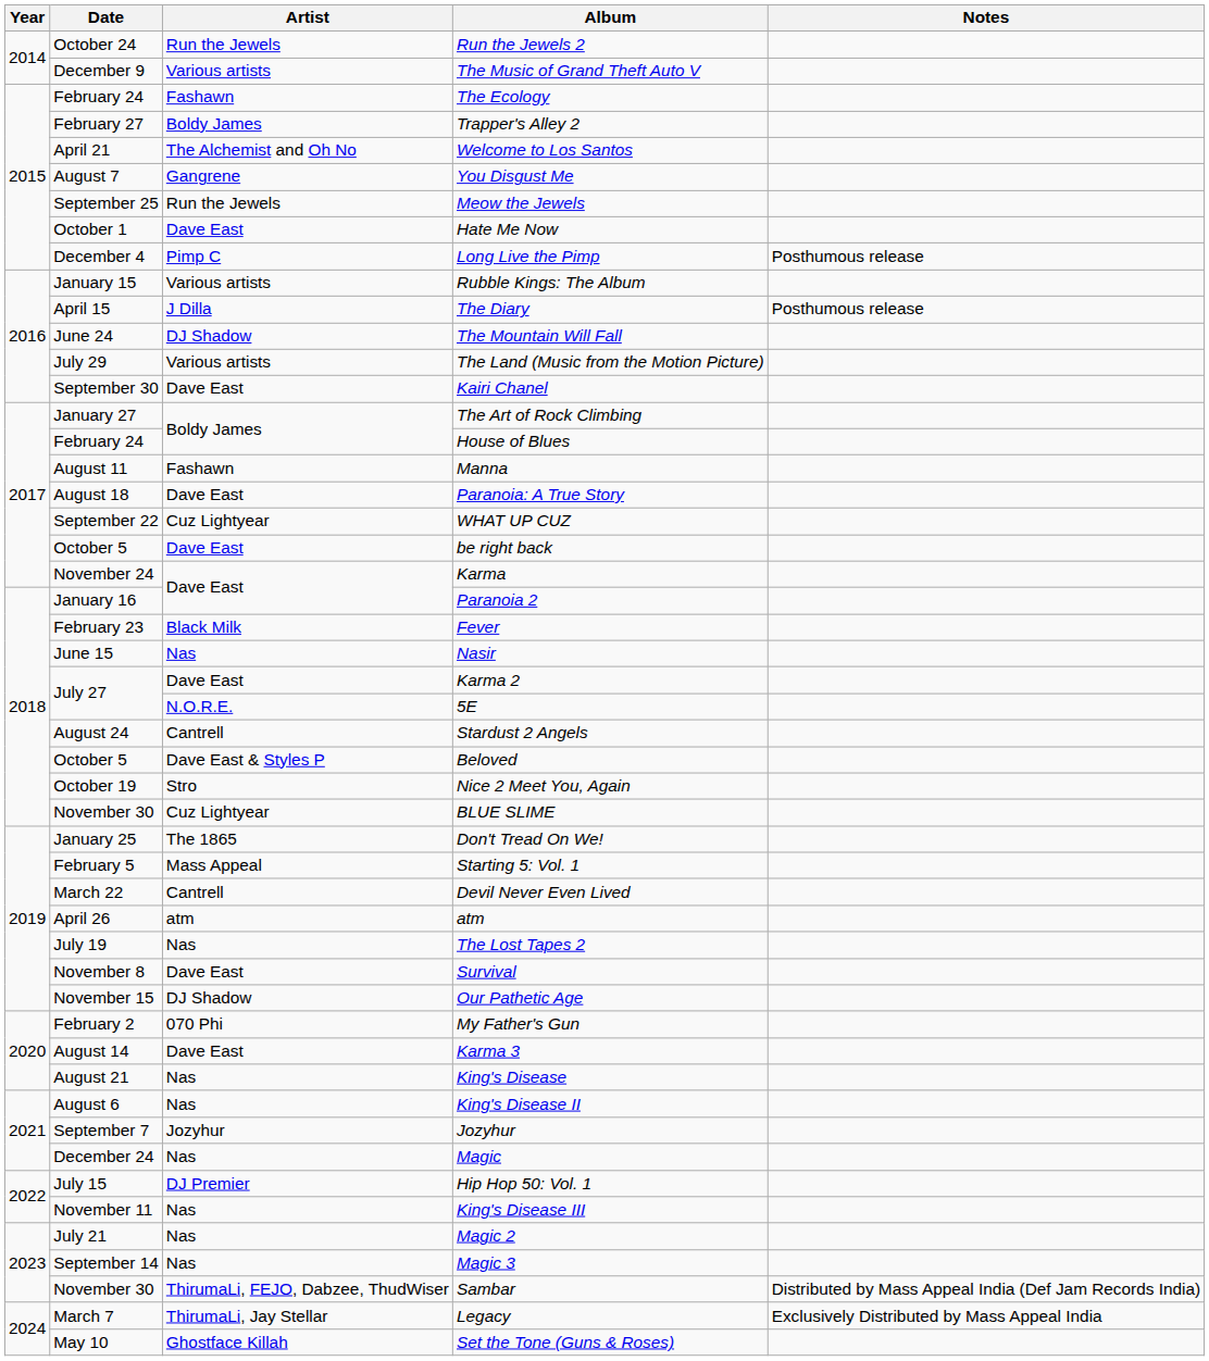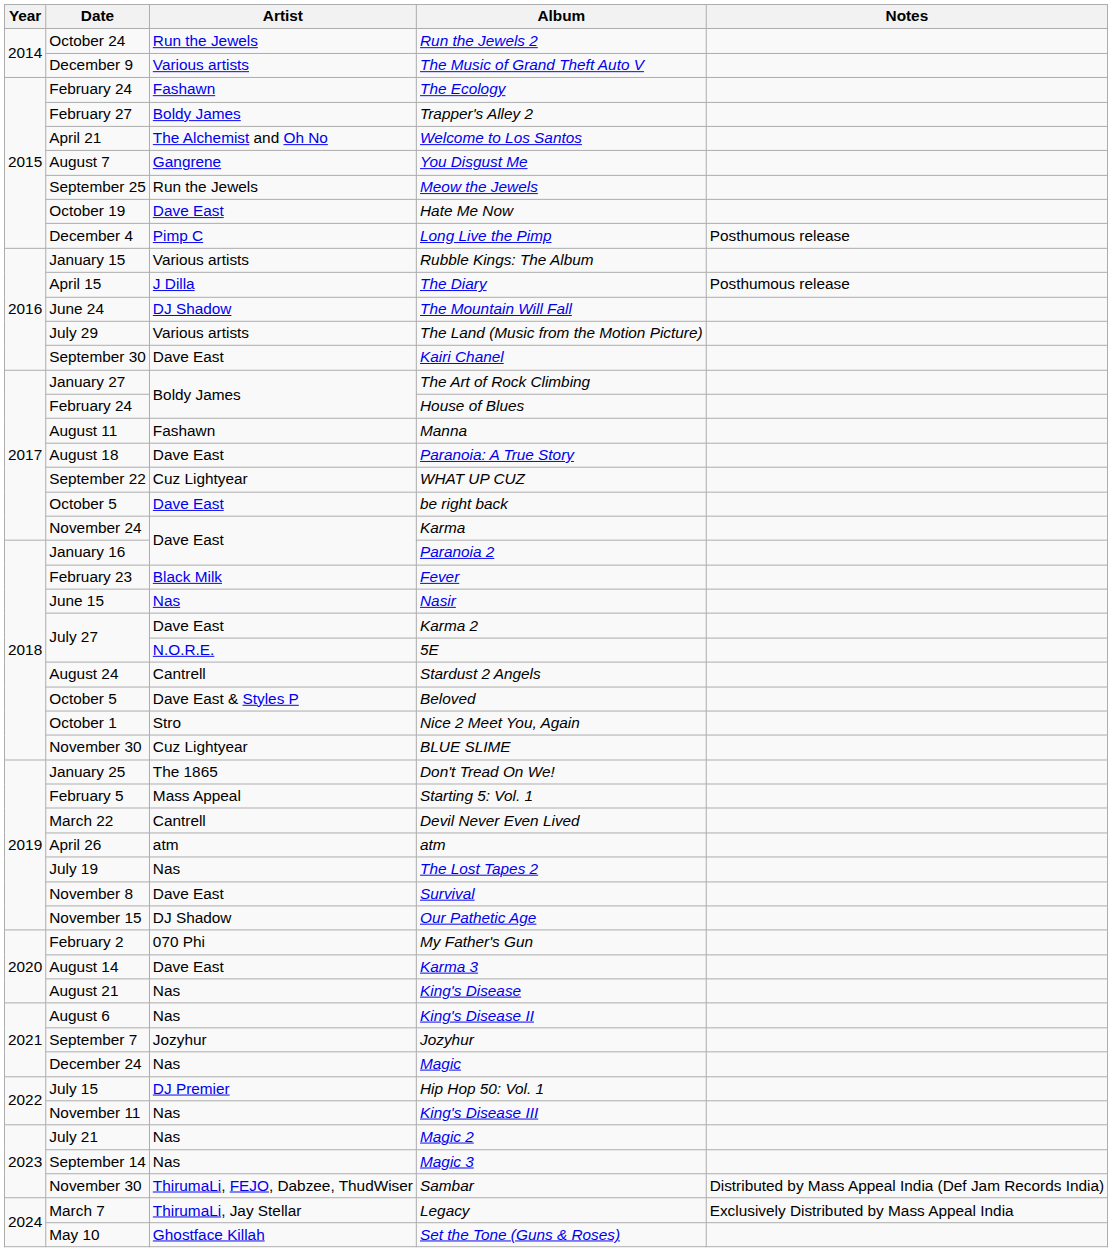 <table class="wikitable">
 <tr>
 <th>Year</th>
 <th>Date</th>
 <th>Artist</th>
 <th>Album</th>
 <th>Notes</th>
 </tr>
 <tr>
 <td rowspan=2>2014</td>
 <td>October 24</td>
 <td><a href='#'>Run the Jewels</a></td>
 <td><em><a href='#'>Run the Jewels 2</a></em></td>
 <td></td>
 </tr>
 <tr>
 <td>December 9</td>
 <td><a href='#'>Various artists</a></td>
 <td><em><a href='#'>The Music of Grand Theft Auto V</a></em></td>
 <td></td>
 </tr>
 <tr>
 <td rowspan=7>2015</td>
 <td>February 24</td>
 <td><a href='#'>Fashawn</a></td>
 <td><em><a href='#'>The Ecology</a></em></td>
 <td></td>
 </tr>
 <tr>
 <td>February 27</td>
 <td><a href='#'>Boldy James</a></td>
 <td><em>Trapper's Alley 2</em></td>
 <td></td>
 </tr>
 <tr>
 <td>April 21</td>
 <td><a href='#'>The Alchemist</a> and <a href='#'>Oh No</a></td>
 <td><em><a href='#'>Welcome to Los Santos</a></em></td>
 <td></td>
 </tr>
 <tr>
 <td>August 7</td>
 <td><a href='#'>Gangrene</a></td>
 <td><em><a href='#'>You Disgust Me</a></em></td>
 <td></td>
 </tr>
 <tr>
 <td>September 25</td>
 <td>Run the Jewels</td>
 <td><em><a href='#'>Meow the Jewels</a></em></td>
 <td></td>
 </tr>
 <tr>
-<td>October 1</td>
+<td>October 19</td>
 <td><a href='#'>Dave East</a></td>
 <td><em>Hate Me Now</em></td>
 <td></td>
 </tr>
 <tr>
 <td>December 4</td>
 <td><a href='#'>Pimp C</a></td>
 <td><em><a href='#'>Long Live the Pimp</a></em></td>
 <td>Posthumous release</td>
 </tr>
 <tr>
 <td rowspan=5>2016</td>
 <td>January 15</td>
 <td>Various artists</td>
 <td><em>Rubble Kings: The Album</em></td>
 <td></td>
 </tr>
 <tr>
 <td>April 15</td>
 <td><a href='#'>J Dilla</a></td>
 <td><em><a href='#'>The Diary</a></em></td>
 <td>Posthumous release</td>
 </tr>
 <tr>
 <td>June 24</td>
 <td><a href='#'>DJ Shadow</a></td>
 <td><em><a href='#'>The Mountain Will Fall</a></em></td>
 <td></td>
 </tr>
 <tr>
 <td>July 29</td>
 <td>Various artists</td>
 <td><em>The Land (Music from the Motion Picture)</em></td>
 <td></td>
 </tr>
 <tr>
 <td>September 30</td>
 <td>Dave East</td>
 <td><em><a href='#'>Kairi Chanel</a></em></td>
 <td></td>
 </tr>
 <tr>
 <td rowspan=7>2017</td>
 <td>January 27</td>
 <td rowspan=2>Boldy James</td>
 <td><em>The Art of Rock Climbing</em></td>
 <td></td>
 </tr>
 <tr>
 <td>February 24</td>
 <td><em>House of Blues</em></td>
 <td></td>
 </tr>
 <tr>
 <td>August 11</td>
 <td>Fashawn</td>
 <td><em>Manna</em></td>
 <td></td>
 </tr>
 <tr>
 <td>August 18</td>
 <td>Dave East</td>
 <td><em><a href='#'>Paranoia: A True Story</a></em></td>
 <td></td>
 </tr>
 <tr>
 <td>September 22</td>
 <td>Cuz Lightyear</td>
 <td><em>WHAT UP CUZ</em></td>
 <td></td>
 </tr>
 <tr>
 <td>October 5</td>
 <td><a href='#'>Dave East</a></td>
 <td><em>be right back</em></td>
 <td></td>
 </tr>
 <tr>
 <td>November 24</td>
 <td rowspan=2>Dave East</td>
 <td><em>Karma</em></td>
 <td></td>
 </tr>
 <tr>
 <td rowspan=9>2018</td>
 <td>January 16</td>
 <td><em><a href='#'>Paranoia 2</a></em></td>
 <td></td>
 </tr>
 <tr>
 <td>February 23</td>
 <td><a href='#'>Black Milk</a></td>
 <td><em><a href='#'>Fever</a></em></td>
 <td></td>
 </tr>
 <tr>
 <td>June 15</td>
 <td><a href='#'>Nas</a></td>
 <td><em><a href='#'>Nasir</a></em></td>
 <td></td>
 </tr>
 <tr>
 <td rowspan=2>July 27</td>
 <td>Dave East</td>
 <td><em>Karma 2</em></td>
 <td></td>
 </tr>
 <tr>
 <td><a href='#'>N.O.R.E.</a></td>
 <td><em>5E</em></td>
 <td></td>
 </tr>
 <tr>
 <td>August 24</td>
 <td>Cantrell</td>
 <td><em>Stardust 2 Angels</em></td>
 <td></td>
 </tr>
 <tr>
 <td>October 5</td>
 <td>Dave East & <a href='#'>Styles P</a></td>
 <td><em>Beloved</em></td>
 <td></td>
 </tr>
 <tr>
-<td>October 19</td>
+<td>October 1</td>
 <td>Stro</td>
 <td><em>Nice 2 Meet You, Again</em></td>
 <td></td>
 </tr>
 <tr>
 <td>November 30</td>
 <td>Cuz Lightyear</td>
 <td><em>BLUE SLIME</em></td>
 <td></td>
 </tr>
 <tr>
 <td rowspan="7">2019</td>
 <td>January 25</td>
 <td>The 1865</td>
 <td><em>Don't Tread On We!</em></td>
 <td></td>
 </tr>
 <tr>
 <td>February 5</td>
 <td>Mass Appeal</td>
 <td><em>Starting 5: Vol. 1</em></td>
 <td></td>
 </tr>
 <tr>
 <td>March 22</td>
 <td>Cantrell</td>
 <td><em>Devil Never Even Lived</em></td>
 <td></td>
 </tr>
 <tr>
 <td>April 26</td>
 <td>atm</td>
 <td><em>atm</em></td>
 <td></td>
 </tr>
 <tr>
 <td>July 19</td>
 <td>Nas</td>
 <td><em><a href='#'>The Lost Tapes 2</a></em></td>
 <td></td>
 </tr>
 <tr>
 <td>November 8</td>
 <td>Dave East</td>
 <td><em><a href='#'>Survival</a></em></td>
 <td></td>
 </tr>
 <tr>
 <td>November 15</td>
 <td>DJ Shadow</td>
 <td><em><a href='#'>Our Pathetic Age</a></em></td>
 <td></td>
 </tr>
 <tr>
 <td rowspan="3">2020</td>
 <td>February 2</td>
 <td>070 Phi</td>
 <td><em>My Father's Gun</em></td>
 <td></td>
 </tr>
 <tr>
 <td>August 14</td>
 <td>Dave East</td>
 <td><em><a href='#'>Karma 3</a></em></td>
 <td></td>
 </tr>
 <tr>
 <td>August 21</td>
 <td>Nas</td>
 <td><em><a href='#'>King's Disease</a></em></td>
 <td></td>
 </tr>
 <tr>
 <td rowspan=3>2021</td>
 <td>August 6</td>
 <td>Nas</td>
 <td><em><a href='#'>King's Disease II</a></em></td>
 <td></td>
 </tr>
 <tr>
 <td>September 7</td>
 <td>Jozyhur</td>
 <td><em>Jozyhur</em></td>
 <td></td>
 </tr>
 <tr>
 <td>December 24</td>
 <td>Nas</td>
 <td><em><a href='#'>Magic</a></em></td>
 <td></td>
 </tr>
 <tr>
 <td rowspan="2">2022</td>
 <td>July 15</td>
 <td><a href='#'>DJ Premier</a></td>
 <td><em>Hip Hop 50: Vol. 1</em></td>
 <td></td>
 </tr>
 <tr>
 <td>November 11</td>
 <td>Nas</td>
 <td><em><a href='#'>King's Disease III</a></em></td>
 <td></td>
 </tr>
 <tr>
 <td rowspan="3">2023</td>
 <td>July 21</td>
 <td>Nas</td>
 <td><em><a href='#'>Magic 2</a></em></td>
 <td></td>
 </tr>
 <tr>
 <td>September 14</td>
 <td>Nas</td>
 <td><em><a href='#'>Magic 3</a></em></td>
 <td></td>
 </tr>
 <tr>
 <td>November 30</td>
 <td><a href='#'>ThirumaLi</a>, <a href='#'>FEJO</a>, Dabzee, ThudWiser</td>
 <td><em>Sambar</em></td>
 <td>Distributed by Mass Appeal India (Def Jam Records India)</td>
 </tr>
 <tr>
 <td rowspan="2">2024</td>
 <td>March 7</td>
 <td><a href='#'>ThirumaLi</a>, Jay Stellar</td>
 <td><em>Legacy</em></td>
 <td>Exclusively Distributed by Mass Appeal India</td>
 </tr>
 <tr>
 <td>May 10</td>
 <td><a href='#'>Ghostface Killah</a></td>
 <td><em><a href='#'>Set the Tone (Guns & Roses)</a></em></td>
 <td></td>
 </tr>
 </table>
